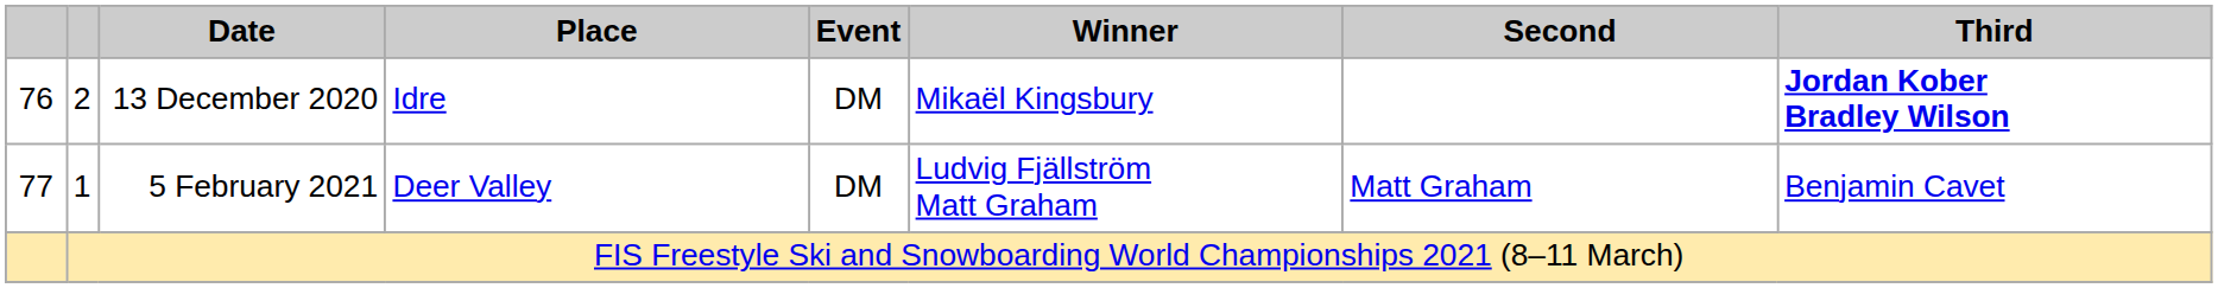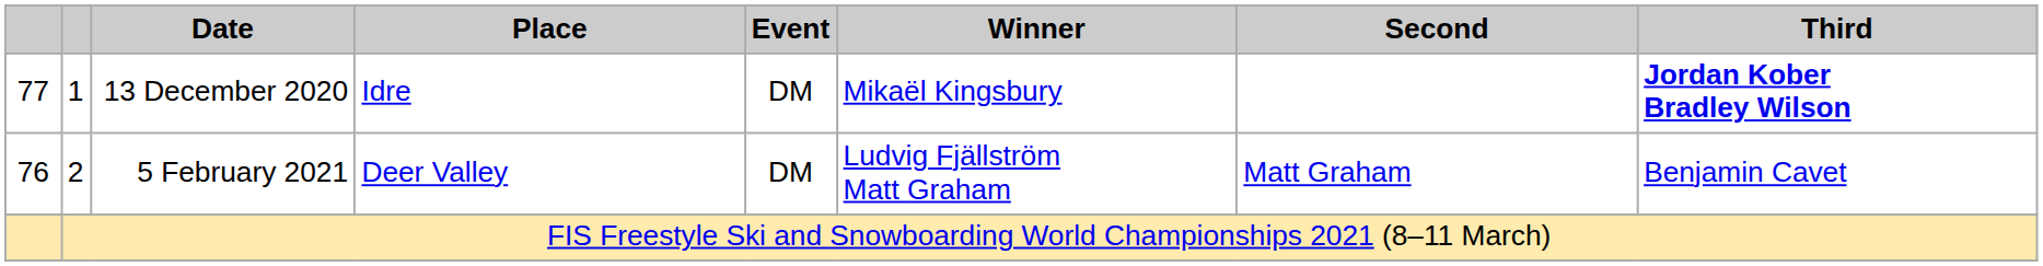 <table class="wikitable plainrowheaders" style="background:#fff; font-size:86%; line-height:16px; border:grey solid 1px; border-collapse:collapse;">
 <tr>
 <th scope="col" style="background:#ccc; width:20px;"></th>
 <th scope="col" style="background:#ccc; width=30 px;"></th>
 <th scope="col" style="background:#ccc; width:120px;">Date</th>
 <th scope="col" style="background:#ccc; width:180px;">Place</th>
 <th scope="col" style="background:#ccc; width:15px;">Event</th>
 <th scope="col" style="background:#ccc; width:185px;">Winner</th>
 <th scope="col" style="background:#ccc; width:185px;">Second</th>
 <th scope="col" style="background:#ccc; width:185px;">Third</th>
 </tr>
 <tr>
-<td align="center">76</td>
-<td align="center">2</td>
+<td align="center">77</td>
+<td align="center">1</td>
 <td align="right">13 December 2020</td>
 <td> <a href='#'>Idre</a></td>
 <td align="center">DM</td>
 <td> <a href='#'>Mikaël Kingsbury</a></td>
 <td></td>
 <td><strong> <a href='#'>Jordan Kober</a><br> <a href='#'>Bradley Wilson</a></strong></td>
 </tr>
 <tr>
-<td align="center">77</td>
-<td align="center">1</td>
+<td align="center">76</td>
+<td align="center">2</td>
 <td align="right">5 February 2021</td>
 <td> <a href='#'>Deer Valley</a></td>
 <td align="center">DM</td>
 <td> <a href='#'>Ludvig Fjällström</a><br> <a href='#'>Matt Graham</a></td>
 <td> <a href='#'>Matt Graham</a></td>
 <td> <a href='#'>Benjamin Cavet</a></td>
 </tr>
 <tr style="background:#FFEBAD">
 <td></td>
 <td align="center" colspan="7"><a href='#'>FIS Freestyle Ski and Snowboarding World Championships 2021</a>  (8–11 March)</td>
 </tr>
 </table>
